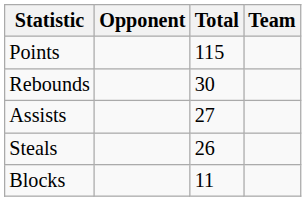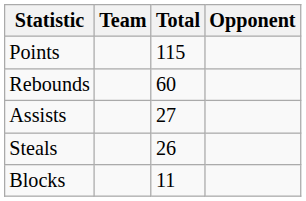 <table class="wikitable">
 <tr>
 <th>Statistic</th>
+<th>Team</th>
+<th>Total</th>
 <th>Opponent</th>
-<th>Total</th>
-<th>Team</th>
 </tr>
 <tr>
 <td>Points</td>
+<td></td>
+<td>115</td>
 <td><br></td>
-<td>115</td>
-<td></td>
 </tr>
 <tr>
 <td>Rebounds</td>
 <td></td>
-<td>30</td>
+<td>60</td>
 <td></td>
 </tr>
 <tr>
 <td>Assists</td>
 <td></td>
 <td>27</td>
 <td></td>
 </tr>
 <tr>
 <td>Steals</td>
 <td><br></td>
 <td>26</td>
 <td><br></td>
 </tr>
 <tr>
 <td>Blocks</td>
 <td></td>
 <td>11</td>
 <td></td>
 </tr>
 </table>
